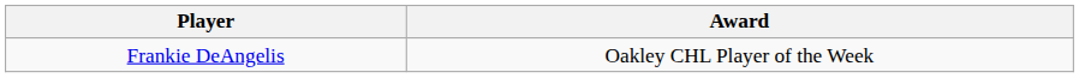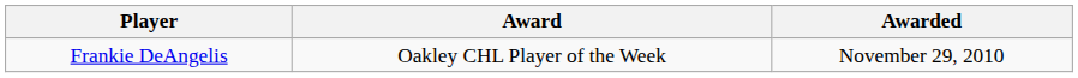 <table class="wikitable" width="52%" style="text-align:center">
 <tr>
 <th>Player</th>
 <th>Award</th>
+<th>Awarded</th>
 </tr>
 <tr>
 <td><a href='#'>Frankie DeAngelis</a></td>
 <td>Oakley CHL Player of the Week</td>
+<td>November 29, 2010</td>
 </tr>
 </table>
